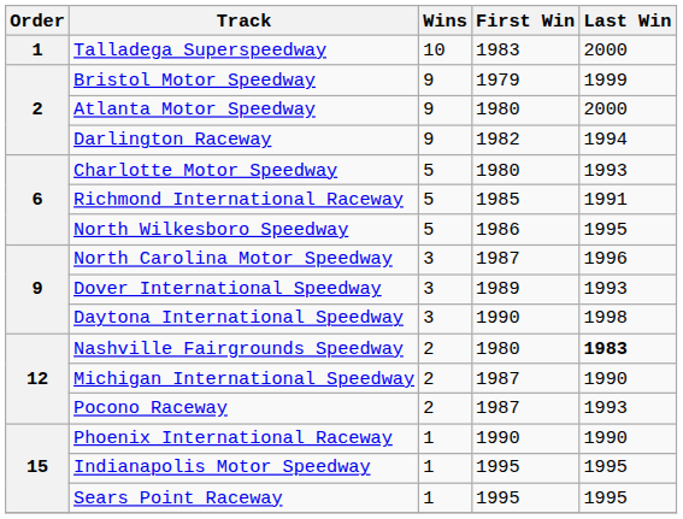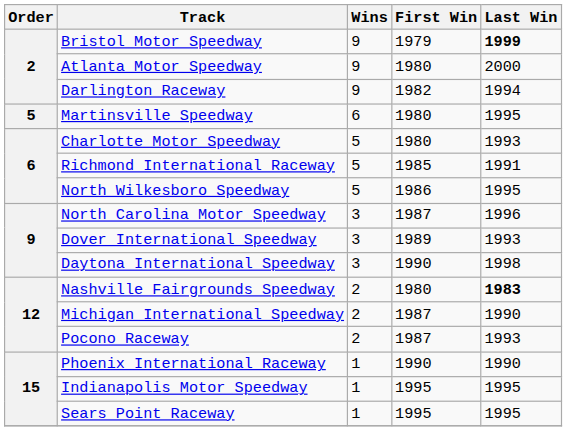 <table class="wikitable sortable">
 <tr>
 <th scope="col">Order</th>
 <th scope="col">Track</th>
 <th scope="col">Wins</th>
 <th scope="col">First Win</th>
 <th scope="col">Last Win</th>
 </tr>
 <tr>
-<th scope="row">1</th>
-<td><a href='#'>Talladega Superspeedway</a></td>
-<td>10</td>
-<td>1983</td>
-<td>2000</td>
-</tr>
-<tr>
 <th rowspan="3" scope="row">2</th>
 <td><a href='#'>Bristol Motor Speedway</a></td>
 <td>9</td>
 <td>1979</td>
-<td>1999</td>
+<td><strong>1999</strong></td>
 </tr>
 <tr>
 <td><a href='#'>Atlanta Motor Speedway</a></td>
 <td>9</td>
 <td>1980</td>
 <td>2000</td>
 </tr>
 <tr>
 <td><a href='#'>Darlington Raceway</a></td>
 <td>9</td>
 <td>1982</td>
 <td>1994</td>
+</tr>
+<tr>
+<th scope="row">5</th>
+<td><a href='#'>Martinsville Speedway</a></td>
+<td>6</td>
+<td>1980</td>
+<td>1995</td>
 </tr>
 <tr>
 <th rowspan="3" scope="row">6</th>
 <td><a href='#'>Charlotte Motor Speedway</a></td>
 <td>5</td>
 <td>1980</td>
 <td>1993</td>
 </tr>
 <tr>
 <td><a href='#'>Richmond International Raceway</a></td>
 <td>5</td>
 <td>1985</td>
 <td>1991</td>
 </tr>
 <tr>
 <td><a href='#'>North Wilkesboro Speedway</a></td>
 <td>5</td>
 <td>1986</td>
 <td>1995</td>
 </tr>
 <tr>
 <th rowspan="3" scope="row">9</th>
 <td><a href='#'>North Carolina Motor Speedway</a></td>
 <td>3</td>
 <td>1987</td>
 <td>1996</td>
 </tr>
 <tr>
 <td><a href='#'>Dover International Speedway</a></td>
 <td>3</td>
 <td>1989</td>
 <td>1993</td>
 </tr>
 <tr>
 <td><a href='#'>Daytona International Speedway</a></td>
 <td>3</td>
 <td>1990</td>
 <td>1998</td>
 </tr>
 <tr>
 <th rowspan="3" scope="row">12</th>
 <td><a href='#'>Nashville Fairgrounds Speedway</a></td>
 <td>2</td>
 <td>1980</td>
 <td><strong>1983</strong></td>
 </tr>
 <tr>
 <td><a href='#'>Michigan International Speedway</a></td>
 <td>2</td>
 <td>1987</td>
 <td>1990</td>
 </tr>
 <tr>
 <td><a href='#'>Pocono Raceway</a></td>
 <td>2</td>
 <td>1987</td>
 <td>1993</td>
 </tr>
 <tr>
 <th rowspan="3" scope="row">15</th>
 <td><a href='#'>Phoenix International Raceway</a></td>
 <td>1</td>
 <td>1990</td>
 <td>1990</td>
 </tr>
 <tr>
 <td><a href='#'>Indianapolis Motor Speedway</a></td>
 <td>1</td>
 <td>1995</td>
 <td>1995</td>
 </tr>
 <tr>
 <td><a href='#'>Sears Point Raceway</a></td>
 <td>1</td>
 <td>1995</td>
 <td>1995</td>
 </tr>
 <tr>
 </tr>
 </table>
